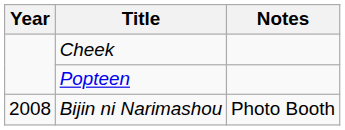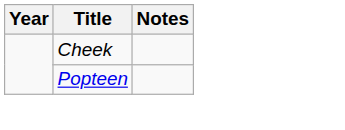 <table class="wikitable">
 <tr>
 <th>Year</th>
 <th>Title</th>
 <th>Notes</th>
 </tr>
 <tr>
 <td rowspan="2"></td>
 <td><em>Cheek</em></td>
 <td></td>
 </tr>
 <tr>
 <td><em><a href='#'>Popteen</a></em></td>
 <td></td>
 </tr>
-<tr>
-<td>2008</td>
-<td><em>Bijin ni Narimashou</em></td>
-<td>Photo Booth</td>
-</tr>
 </table>
